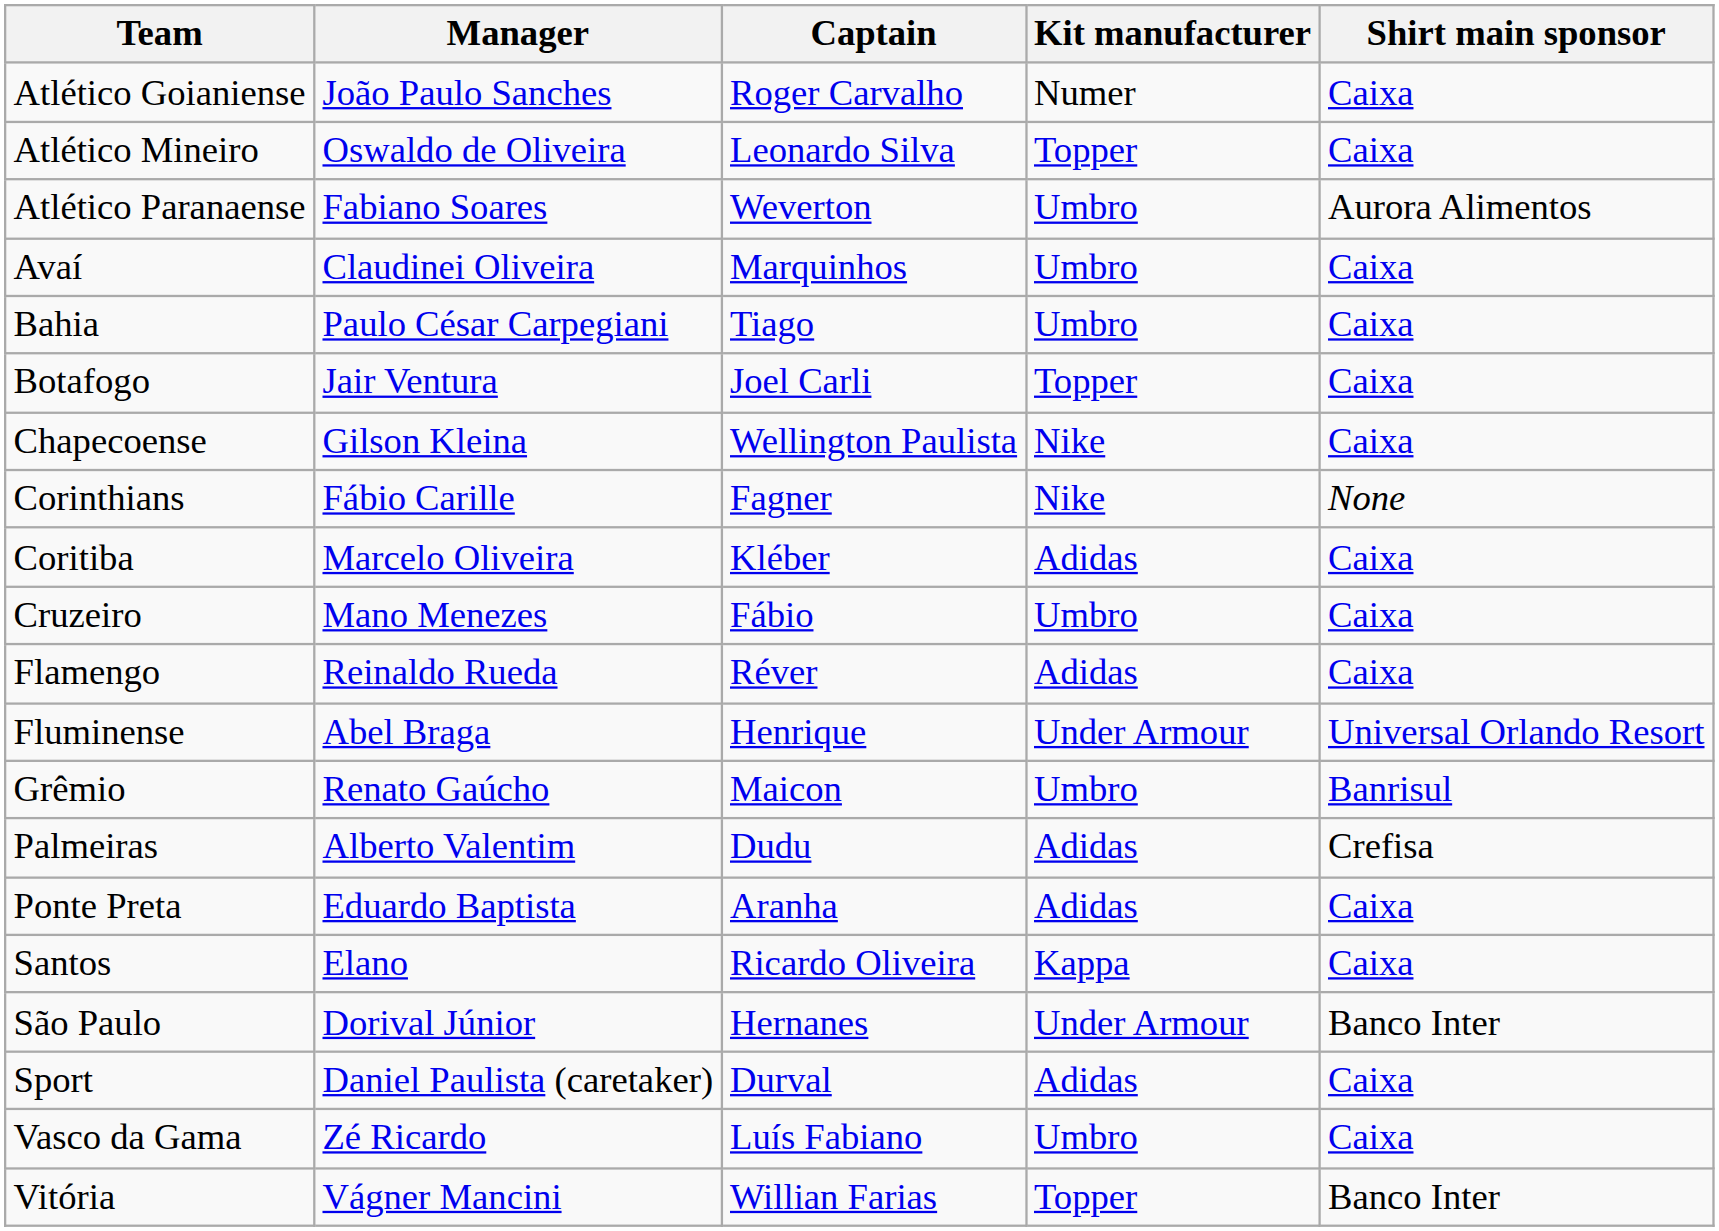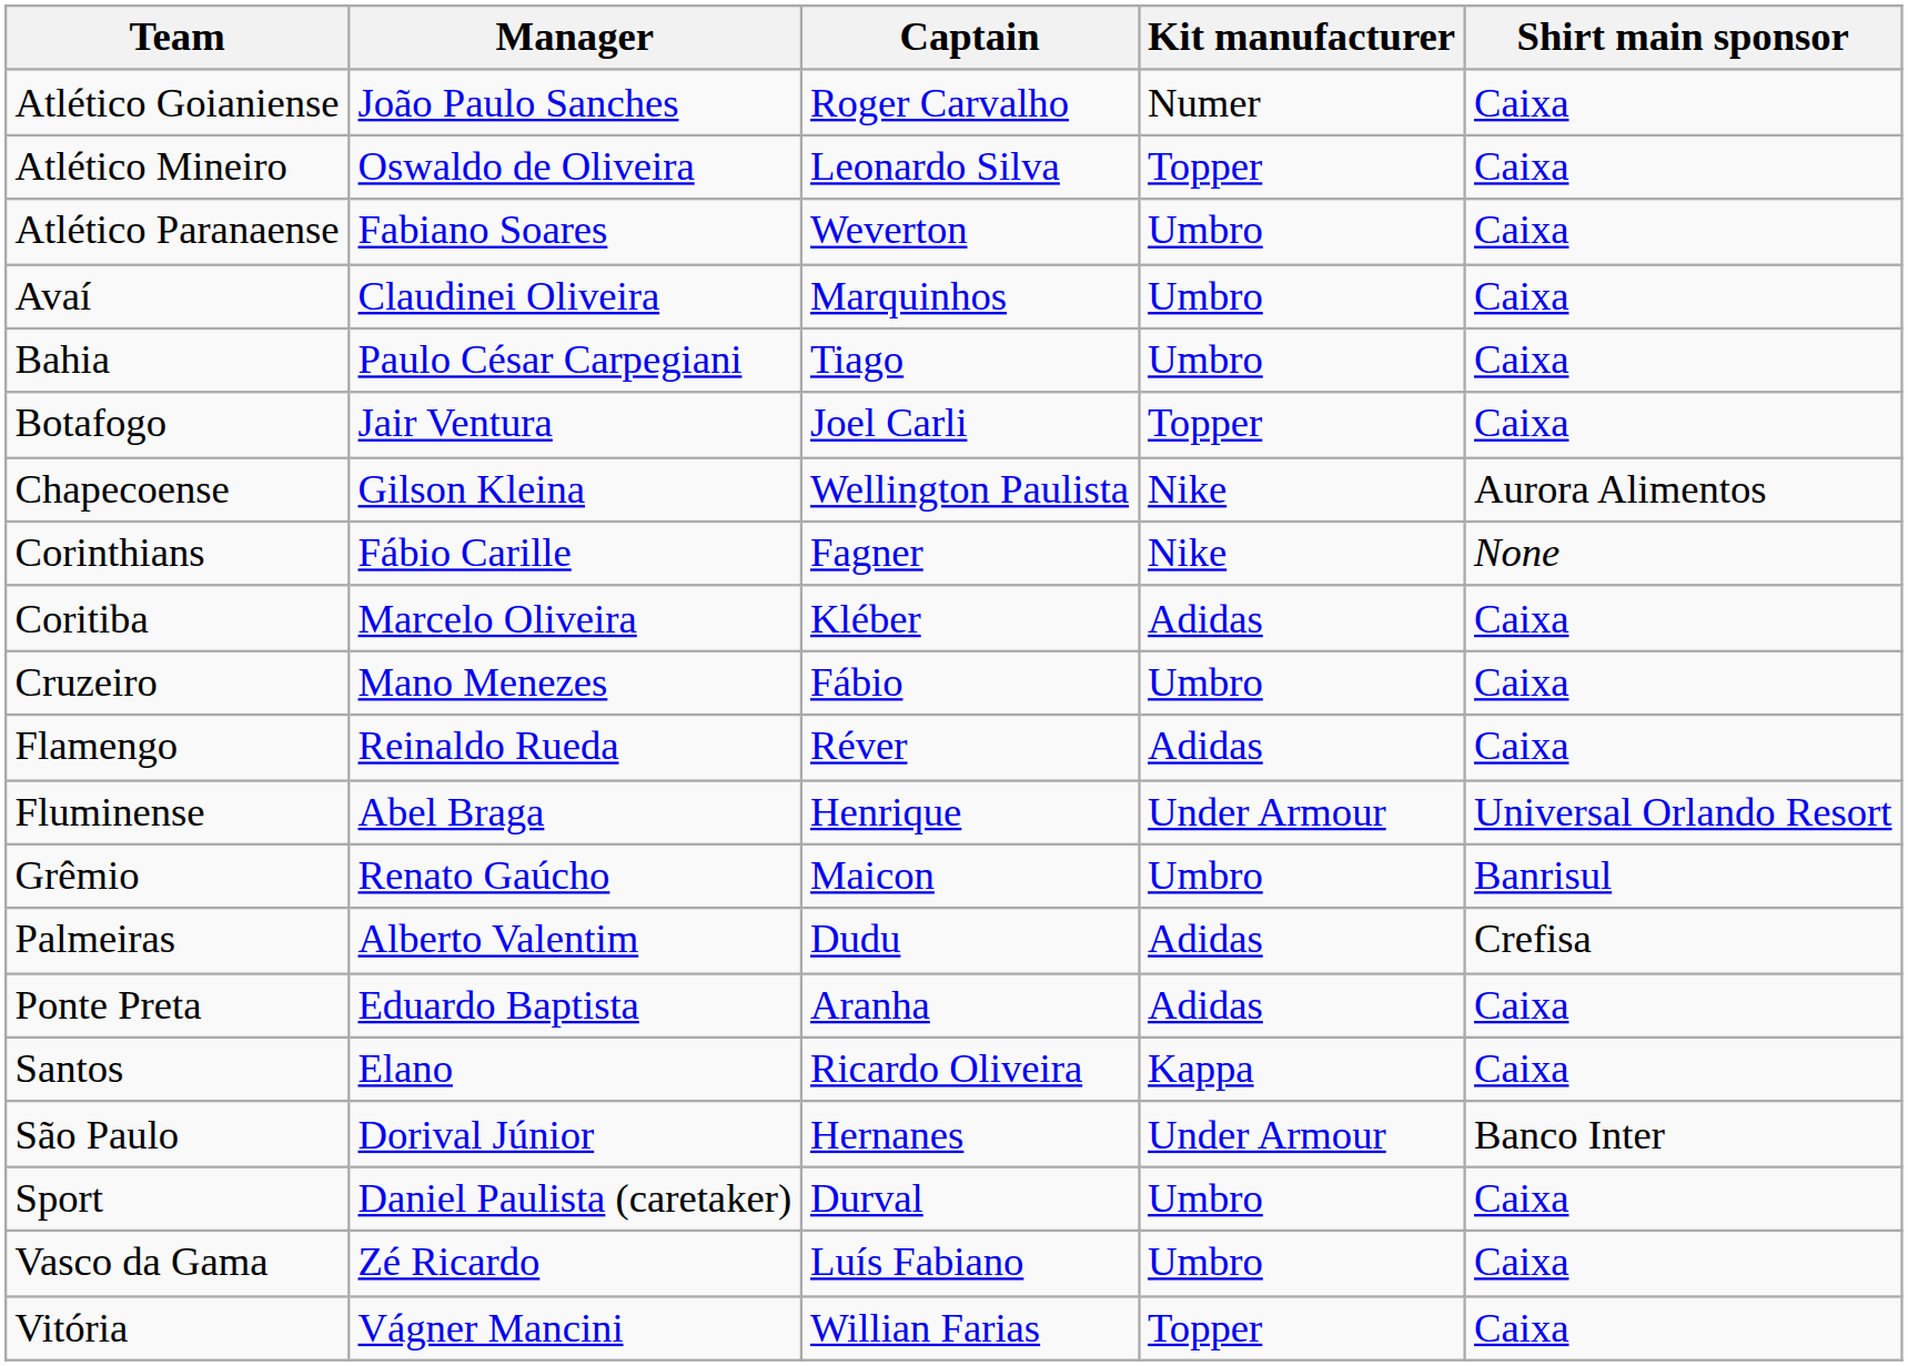 <table class="wikitable sortable">
 <tr>
 <th>Team</th>
 <th>Manager</th>
 <th>Captain</th>
 <th>Kit manufacturer</th>
 <th>Shirt main sponsor</th>
 </tr>
 <tr>
 <td>Atlético Goianiense</td>
 <td> <a href='#'>João Paulo Sanches</a></td>
 <td> <a href='#'>Roger Carvalho</a></td>
 <td>Numer</td>
 <td><a href='#'>Caixa</a></td>
 </tr>
 <tr>
 <td>Atlético Mineiro</td>
 <td> <a href='#'>Oswaldo de Oliveira</a></td>
 <td> <a href='#'>Leonardo Silva</a></td>
 <td><a href='#'>Topper</a></td>
 <td><a href='#'>Caixa</a></td>
 </tr>
 <tr>
 <td>Atlético Paranaense</td>
 <td> <a href='#'>Fabiano Soares</a></td>
 <td> <a href='#'>Weverton</a></td>
 <td><a href='#'>Umbro</a></td>
-<td>Aurora Alimentos</td>
+<td><a href='#'>Caixa</a></td>
 </tr>
 <tr>
 <td>Avaí</td>
 <td> <a href='#'>Claudinei Oliveira</a></td>
 <td> <a href='#'>Marquinhos</a></td>
 <td><a href='#'>Umbro</a></td>
 <td><a href='#'>Caixa</a></td>
 </tr>
 <tr>
 <td>Bahia</td>
 <td> <a href='#'>Paulo César Carpegiani</a></td>
 <td> <a href='#'>Tiago</a></td>
 <td><a href='#'>Umbro</a></td>
 <td><a href='#'>Caixa</a></td>
 </tr>
 <tr>
 <td>Botafogo</td>
 <td> <a href='#'>Jair Ventura</a></td>
 <td> <a href='#'>Joel Carli</a></td>
 <td><a href='#'>Topper</a></td>
 <td><a href='#'>Caixa</a></td>
 </tr>
 <tr>
 <td>Chapecoense</td>
 <td> <a href='#'>Gilson Kleina</a></td>
 <td> <a href='#'>Wellington Paulista</a></td>
 <td><a href='#'>Nike</a></td>
-<td><a href='#'>Caixa</a></td>
+<td>Aurora Alimentos</td>
 </tr>
 <tr>
 <td>Corinthians</td>
 <td> <a href='#'>Fábio Carille</a></td>
 <td> <a href='#'>Fagner</a></td>
 <td><a href='#'>Nike</a></td>
 <td><em>None</em></td>
 </tr>
 <tr>
 <td>Coritiba</td>
 <td> <a href='#'>Marcelo Oliveira</a></td>
 <td> <a href='#'>Kléber</a></td>
 <td><a href='#'>Adidas</a></td>
 <td><a href='#'>Caixa</a></td>
 </tr>
 <tr>
 <td>Cruzeiro</td>
 <td> <a href='#'>Mano Menezes</a></td>
 <td> <a href='#'>Fábio</a></td>
 <td><a href='#'>Umbro</a></td>
 <td><a href='#'>Caixa</a></td>
 </tr>
 <tr>
 <td>Flamengo</td>
 <td> <a href='#'>Reinaldo Rueda</a></td>
 <td> <a href='#'>Réver</a></td>
 <td><a href='#'>Adidas</a></td>
 <td><a href='#'>Caixa</a></td>
 </tr>
 <tr>
 <td>Fluminense</td>
 <td> <a href='#'>Abel Braga</a></td>
 <td> <a href='#'>Henrique</a></td>
 <td><a href='#'>Under Armour</a></td>
 <td><a href='#'>Universal Orlando Resort</a></td>
 </tr>
 <tr>
 <td>Grêmio</td>
 <td> <a href='#'>Renato Gaúcho</a></td>
 <td> <a href='#'>Maicon</a></td>
 <td><a href='#'>Umbro</a></td>
 <td><a href='#'>Banrisul</a></td>
 </tr>
 <tr>
 <td>Palmeiras</td>
 <td> <a href='#'>Alberto Valentim</a></td>
 <td> <a href='#'>Dudu</a></td>
 <td><a href='#'>Adidas</a></td>
 <td>Crefisa</td>
 </tr>
 <tr>
 <td>Ponte Preta</td>
 <td> <a href='#'>Eduardo Baptista</a></td>
 <td> <a href='#'>Aranha</a></td>
 <td><a href='#'>Adidas</a></td>
 <td><a href='#'>Caixa</a></td>
 </tr>
 <tr>
 <td>Santos</td>
 <td> <a href='#'>Elano</a></td>
 <td> <a href='#'>Ricardo Oliveira</a></td>
 <td><a href='#'>Kappa</a></td>
 <td><a href='#'>Caixa</a></td>
 </tr>
 <tr>
 <td>São Paulo</td>
 <td> <a href='#'>Dorival Júnior</a></td>
 <td> <a href='#'>Hernanes</a></td>
 <td><a href='#'>Under Armour</a></td>
 <td>Banco Inter</td>
 </tr>
 <tr>
 <td>Sport</td>
 <td> <a href='#'>Daniel Paulista</a> (caretaker)</td>
 <td> <a href='#'>Durval</a></td>
-<td><a href='#'>Adidas</a></td>
+<td><a href='#'>Umbro</a></td>
 <td><a href='#'>Caixa</a></td>
 </tr>
 <tr>
 <td>Vasco da Gama</td>
 <td> <a href='#'>Zé Ricardo</a></td>
 <td> <a href='#'>Luís Fabiano</a></td>
 <td><a href='#'>Umbro</a></td>
 <td><a href='#'>Caixa</a></td>
 </tr>
 <tr>
 <td>Vitória</td>
 <td> <a href='#'>Vágner Mancini</a></td>
 <td> <a href='#'>Willian Farias</a></td>
 <td><a href='#'>Topper</a></td>
-<td>Banco Inter</td>
+<td><a href='#'>Caixa</a></td>
 </tr>
 </table>
